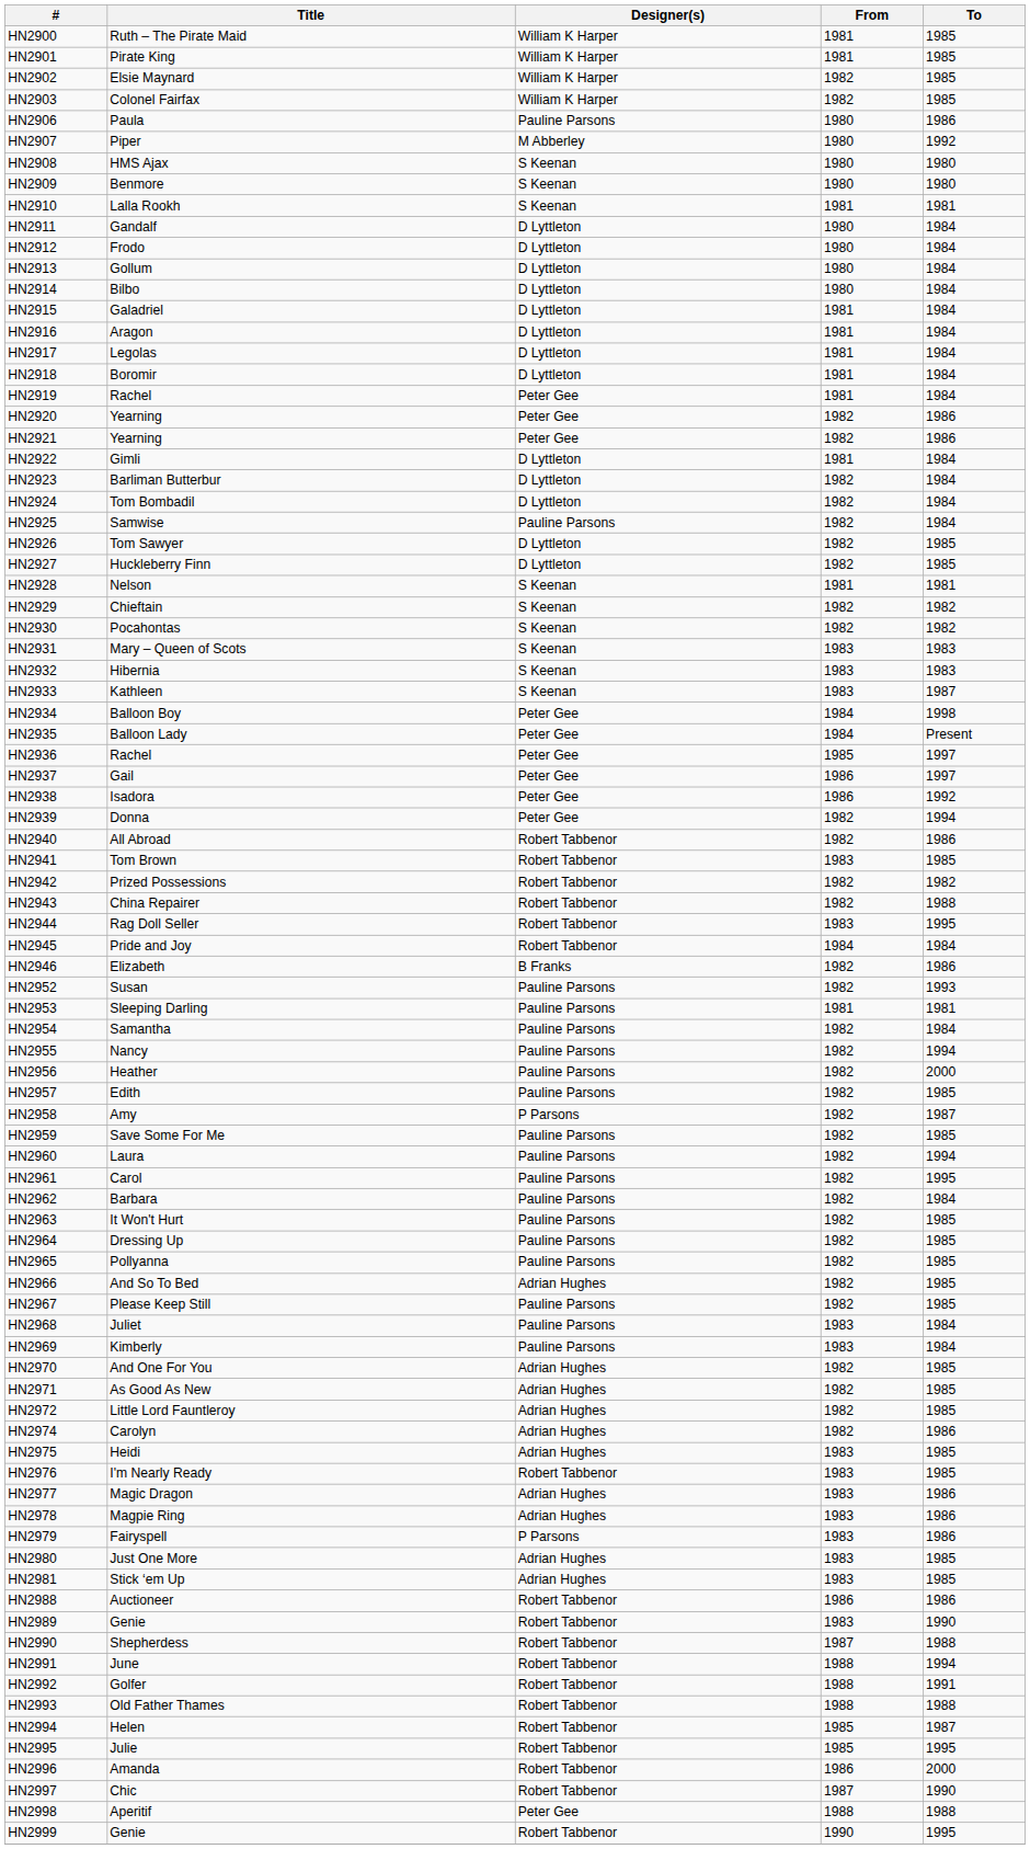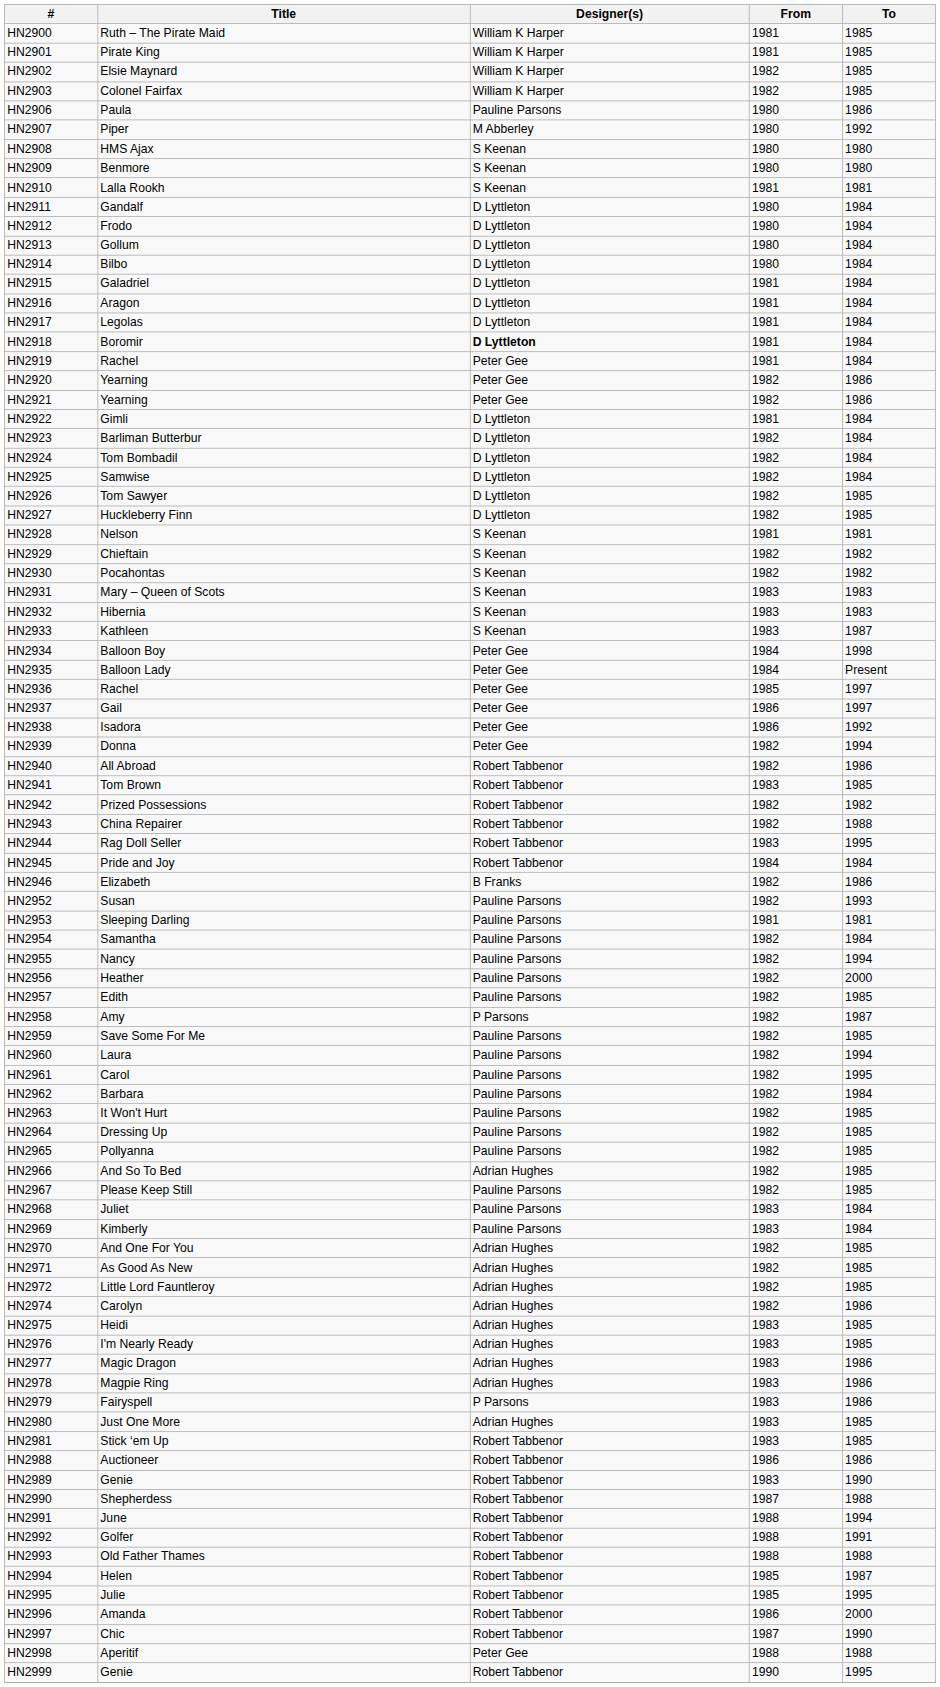 <table class="wikitable collapsible" width="97%" border="1" cellpadding="1" cellspacing="0" align="centre">
 <tr>
 <th width=10%>#</th>
 <th width=40%>Title</th>
 <th width=30%>Designer(s)</th>
 <th width=10%>From</th>
 <th width=10%>To</th>
 </tr>
 <tr>
 <td>HN2900</td>
 <td>Ruth – The Pirate Maid</td>
 <td>William K Harper</td>
 <td>1981</td>
 <td>1985</td>
 </tr>
 <tr>
 <td>HN2901</td>
 <td>Pirate King</td>
 <td>William K Harper</td>
 <td>1981</td>
 <td>1985</td>
 </tr>
 <tr>
 <td>HN2902</td>
 <td>Elsie Maynard</td>
 <td>William K Harper</td>
 <td>1982</td>
 <td>1985</td>
 </tr>
 <tr>
 <td>HN2903</td>
 <td>Colonel Fairfax</td>
 <td>William K Harper</td>
 <td>1982</td>
 <td>1985</td>
 </tr>
 <tr>
 <td>HN2906</td>
 <td>Paula</td>
 <td>Pauline Parsons</td>
 <td>1980</td>
 <td>1986</td>
 </tr>
 <tr>
 <td>HN2907</td>
 <td>Piper</td>
 <td>M Abberley</td>
 <td>1980</td>
 <td>1992</td>
 </tr>
 <tr>
 <td>HN2908</td>
 <td>HMS Ajax</td>
 <td>S Keenan</td>
 <td>1980</td>
 <td>1980</td>
 </tr>
 <tr>
 <td>HN2909</td>
 <td>Benmore</td>
 <td>S Keenan</td>
 <td>1980</td>
 <td>1980</td>
 </tr>
 <tr>
 <td>HN2910</td>
 <td>Lalla Rookh</td>
 <td>S Keenan</td>
 <td>1981</td>
 <td>1981</td>
 </tr>
 <tr>
 <td>HN2911</td>
 <td>Gandalf</td>
 <td>D Lyttleton</td>
 <td>1980</td>
 <td>1984</td>
 </tr>
 <tr>
 <td>HN2912</td>
 <td>Frodo</td>
 <td>D Lyttleton</td>
 <td>1980</td>
 <td>1984</td>
 </tr>
 <tr>
 <td>HN2913</td>
 <td>Gollum</td>
 <td>D Lyttleton</td>
 <td>1980</td>
 <td>1984</td>
 </tr>
 <tr>
 <td>HN2914</td>
 <td>Bilbo</td>
 <td>D Lyttleton</td>
 <td>1980</td>
 <td>1984</td>
 </tr>
 <tr>
 <td>HN2915</td>
 <td>Galadriel</td>
 <td>D Lyttleton</td>
 <td>1981</td>
 <td>1984</td>
 </tr>
 <tr>
 <td>HN2916</td>
 <td>Aragon</td>
 <td>D Lyttleton</td>
 <td>1981</td>
 <td>1984</td>
 </tr>
 <tr>
 <td>HN2917</td>
 <td>Legolas</td>
 <td>D Lyttleton</td>
 <td>1981</td>
 <td>1984</td>
 </tr>
 <tr>
 <td>HN2918</td>
 <td>Boromir</td>
-<td>D Lyttleton</td>
+<td><strong>D Lyttleton</strong></td>
 <td>1981</td>
 <td>1984</td>
 </tr>
 <tr>
 <td>HN2919</td>
 <td>Rachel</td>
 <td>Peter Gee</td>
 <td>1981</td>
 <td>1984</td>
 </tr>
 <tr>
 <td>HN2920</td>
 <td>Yearning</td>
 <td>Peter Gee</td>
 <td>1982</td>
 <td>1986</td>
 </tr>
 <tr>
 <td>HN2921</td>
 <td>Yearning</td>
 <td>Peter Gee</td>
 <td>1982</td>
 <td>1986</td>
 </tr>
 <tr>
 <td>HN2922</td>
 <td>Gimli</td>
 <td>D Lyttleton</td>
 <td>1981</td>
 <td>1984</td>
 </tr>
 <tr>
 <td>HN2923</td>
 <td>Barliman Butterbur</td>
 <td>D Lyttleton</td>
 <td>1982</td>
 <td>1984</td>
 </tr>
 <tr>
 <td>HN2924</td>
 <td>Tom Bombadil</td>
 <td>D Lyttleton</td>
 <td>1982</td>
 <td>1984</td>
 </tr>
 <tr>
 <td>HN2925</td>
 <td>Samwise</td>
-<td>Pauline Parsons</td>
+<td>D Lyttleton</td>
 <td>1982</td>
 <td>1984</td>
 </tr>
 <tr>
 <td>HN2926</td>
 <td>Tom Sawyer</td>
 <td>D Lyttleton</td>
 <td>1982</td>
 <td>1985</td>
 </tr>
 <tr>
 <td>HN2927</td>
 <td>Huckleberry Finn</td>
 <td>D Lyttleton</td>
 <td>1982</td>
 <td>1985</td>
 </tr>
 <tr>
 <td>HN2928</td>
 <td>Nelson</td>
 <td>S Keenan</td>
 <td>1981</td>
 <td>1981</td>
 </tr>
 <tr>
 <td>HN2929</td>
 <td>Chieftain</td>
 <td>S Keenan</td>
 <td>1982</td>
 <td>1982</td>
 </tr>
 <tr>
 <td>HN2930</td>
 <td>Pocahontas</td>
 <td>S Keenan</td>
 <td>1982</td>
 <td>1982</td>
 </tr>
 <tr>
 <td>HN2931</td>
 <td>Mary – Queen of Scots</td>
 <td>S Keenan</td>
 <td>1983</td>
 <td>1983</td>
 </tr>
 <tr>
 <td>HN2932</td>
 <td>Hibernia</td>
 <td>S Keenan</td>
 <td>1983</td>
 <td>1983</td>
 </tr>
 <tr>
 <td>HN2933</td>
 <td>Kathleen</td>
 <td>S Keenan</td>
 <td>1983</td>
 <td>1987</td>
 </tr>
 <tr>
 <td>HN2934</td>
 <td>Balloon Boy</td>
 <td>Peter Gee</td>
 <td>1984</td>
 <td>1998</td>
 </tr>
 <tr>
 <td>HN2935</td>
 <td>Balloon Lady</td>
 <td>Peter Gee</td>
 <td>1984</td>
 <td>Present</td>
 </tr>
 <tr>
 <td>HN2936</td>
 <td>Rachel</td>
 <td>Peter Gee</td>
 <td>1985</td>
 <td>1997</td>
 </tr>
 <tr>
 <td>HN2937</td>
 <td>Gail</td>
 <td>Peter Gee</td>
 <td>1986</td>
 <td>1997</td>
 </tr>
 <tr>
 <td>HN2938</td>
 <td>Isadora</td>
 <td>Peter Gee</td>
 <td>1986</td>
 <td>1992</td>
 </tr>
 <tr>
 <td>HN2939</td>
 <td>Donna</td>
 <td>Peter Gee</td>
 <td>1982</td>
 <td>1994</td>
 </tr>
 <tr>
 <td>HN2940</td>
 <td>All Abroad</td>
 <td>Robert Tabbenor</td>
 <td>1982</td>
 <td>1986</td>
 </tr>
 <tr>
 <td>HN2941</td>
 <td>Tom Brown</td>
 <td>Robert Tabbenor</td>
 <td>1983</td>
 <td>1985</td>
 </tr>
 <tr>
 <td>HN2942</td>
 <td>Prized Possessions</td>
 <td>Robert Tabbenor</td>
 <td>1982</td>
 <td>1982</td>
 </tr>
 <tr>
 <td>HN2943</td>
 <td>China Repairer</td>
 <td>Robert Tabbenor</td>
 <td>1982</td>
 <td>1988</td>
 </tr>
 <tr>
 <td>HN2944</td>
 <td>Rag Doll Seller</td>
 <td>Robert Tabbenor</td>
 <td>1983</td>
 <td>1995</td>
 </tr>
 <tr>
 <td>HN2945</td>
 <td>Pride and Joy</td>
 <td>Robert Tabbenor</td>
 <td>1984</td>
 <td>1984</td>
 </tr>
 <tr>
 <td>HN2946</td>
 <td>Elizabeth</td>
 <td>B Franks</td>
 <td>1982</td>
 <td>1986</td>
 </tr>
 <tr>
 <td>HN2952</td>
 <td>Susan</td>
 <td>Pauline Parsons</td>
 <td>1982</td>
 <td>1993</td>
 </tr>
 <tr>
 <td>HN2953</td>
 <td>Sleeping Darling</td>
 <td>Pauline Parsons</td>
 <td>1981</td>
 <td>1981</td>
 </tr>
 <tr>
 <td>HN2954</td>
 <td>Samantha</td>
 <td>Pauline Parsons</td>
 <td>1982</td>
 <td>1984</td>
 </tr>
 <tr>
 <td>HN2955</td>
 <td>Nancy</td>
 <td>Pauline Parsons</td>
 <td>1982</td>
 <td>1994</td>
 </tr>
 <tr>
 <td>HN2956</td>
 <td>Heather</td>
 <td>Pauline Parsons</td>
 <td>1982</td>
 <td>2000</td>
 </tr>
 <tr>
 <td>HN2957</td>
 <td>Edith</td>
 <td>Pauline Parsons</td>
 <td>1982</td>
 <td>1985</td>
 </tr>
 <tr>
 <td>HN2958</td>
 <td>Amy</td>
 <td>P Parsons</td>
 <td>1982</td>
 <td>1987</td>
 </tr>
 <tr>
 <td>HN2959</td>
 <td>Save Some For Me</td>
 <td>Pauline Parsons</td>
 <td>1982</td>
 <td>1985</td>
 </tr>
 <tr>
 <td>HN2960</td>
 <td>Laura</td>
 <td>Pauline Parsons</td>
 <td>1982</td>
 <td>1994</td>
 </tr>
 <tr>
 <td>HN2961</td>
 <td>Carol</td>
 <td>Pauline Parsons</td>
 <td>1982</td>
 <td>1995</td>
 </tr>
 <tr>
 <td>HN2962</td>
 <td>Barbara</td>
 <td>Pauline Parsons</td>
 <td>1982</td>
 <td>1984</td>
 </tr>
 <tr>
 <td>HN2963</td>
 <td>It Won't Hurt</td>
 <td>Pauline Parsons</td>
 <td>1982</td>
 <td>1985</td>
 </tr>
 <tr>
 <td>HN2964</td>
 <td>Dressing Up</td>
 <td>Pauline Parsons</td>
 <td>1982</td>
 <td>1985</td>
 </tr>
 <tr>
 <td>HN2965</td>
 <td>Pollyanna</td>
 <td>Pauline Parsons</td>
 <td>1982</td>
 <td>1985</td>
 </tr>
 <tr>
 <td>HN2966</td>
 <td>And So To Bed</td>
 <td>Adrian Hughes</td>
 <td>1982</td>
 <td>1985</td>
 </tr>
 <tr>
 <td>HN2967</td>
 <td>Please Keep Still</td>
 <td>Pauline Parsons</td>
 <td>1982</td>
 <td>1985</td>
 </tr>
 <tr>
 <td>HN2968</td>
 <td>Juliet</td>
 <td>Pauline Parsons</td>
 <td>1983</td>
 <td>1984</td>
 </tr>
 <tr>
 <td>HN2969</td>
 <td>Kimberly</td>
 <td>Pauline Parsons</td>
 <td>1983</td>
 <td>1984</td>
 </tr>
 <tr>
 <td>HN2970</td>
 <td>And One For You</td>
 <td>Adrian Hughes</td>
 <td>1982</td>
 <td>1985</td>
 </tr>
 <tr>
 <td>HN2971</td>
 <td>As Good As New</td>
 <td>Adrian Hughes</td>
 <td>1982</td>
 <td>1985</td>
 </tr>
 <tr>
 <td>HN2972</td>
 <td>Little Lord Fauntleroy</td>
 <td>Adrian Hughes</td>
 <td>1982</td>
 <td>1985</td>
 </tr>
 <tr>
 <td>HN2974</td>
 <td>Carolyn</td>
 <td>Adrian Hughes</td>
 <td>1982</td>
 <td>1986</td>
 </tr>
 <tr>
 <td>HN2975</td>
 <td>Heidi</td>
 <td>Adrian Hughes</td>
 <td>1983</td>
 <td>1985</td>
 </tr>
 <tr>
 <td>HN2976</td>
 <td>I'm Nearly Ready</td>
-<td>Robert Tabbenor</td>
+<td>Adrian Hughes</td>
 <td>1983</td>
 <td>1985</td>
 </tr>
 <tr>
 <td>HN2977</td>
 <td>Magic Dragon</td>
 <td>Adrian Hughes</td>
 <td>1983</td>
 <td>1986</td>
 </tr>
 <tr>
 <td>HN2978</td>
 <td>Magpie Ring</td>
 <td>Adrian Hughes</td>
 <td>1983</td>
 <td>1986</td>
 </tr>
 <tr>
 <td>HN2979</td>
 <td>Fairyspell</td>
 <td>P Parsons</td>
 <td>1983</td>
 <td>1986</td>
 </tr>
 <tr>
 <td>HN2980</td>
 <td>Just One More</td>
 <td>Adrian Hughes</td>
 <td>1983</td>
 <td>1985</td>
 </tr>
 <tr>
 <td>HN2981</td>
 <td>Stick ‘em Up</td>
-<td>Adrian Hughes</td>
+<td>Robert Tabbenor</td>
 <td>1983</td>
 <td>1985</td>
 </tr>
 <tr>
 <td>HN2988</td>
 <td>Auctioneer</td>
 <td>Robert Tabbenor</td>
 <td>1986</td>
 <td>1986</td>
 </tr>
 <tr>
 <td>HN2989</td>
 <td>Genie</td>
 <td>Robert Tabbenor</td>
 <td>1983</td>
 <td>1990</td>
 </tr>
 <tr>
 <td>HN2990</td>
 <td>Shepherdess</td>
 <td>Robert Tabbenor</td>
 <td>1987</td>
 <td>1988</td>
 </tr>
 <tr>
 <td>HN2991</td>
 <td>June</td>
 <td>Robert Tabbenor</td>
 <td>1988</td>
 <td>1994</td>
 </tr>
 <tr>
 <td>HN2992</td>
 <td>Golfer</td>
 <td>Robert Tabbenor</td>
 <td>1988</td>
 <td>1991</td>
 </tr>
 <tr>
 <td>HN2993</td>
 <td>Old Father Thames</td>
 <td>Robert Tabbenor</td>
 <td>1988</td>
 <td>1988</td>
 </tr>
 <tr>
 <td>HN2994</td>
 <td>Helen</td>
 <td>Robert Tabbenor</td>
 <td>1985</td>
 <td>1987</td>
 </tr>
 <tr>
 <td>HN2995</td>
 <td>Julie</td>
 <td>Robert Tabbenor</td>
 <td>1985</td>
 <td>1995</td>
 </tr>
 <tr>
 <td>HN2996</td>
 <td>Amanda</td>
 <td>Robert Tabbenor</td>
 <td>1986</td>
 <td>2000</td>
 </tr>
 <tr>
 <td>HN2997</td>
 <td>Chic</td>
 <td>Robert Tabbenor</td>
 <td>1987</td>
 <td>1990</td>
 </tr>
 <tr>
 <td>HN2998</td>
 <td>Aperitif</td>
 <td>Peter Gee</td>
 <td>1988</td>
 <td>1988</td>
 </tr>
 <tr>
 <td>HN2999</td>
 <td>Genie</td>
 <td>Robert Tabbenor</td>
 <td>1990</td>
 <td>1995</td>
 </tr>
 <tr>
 </tr>
 </table>
